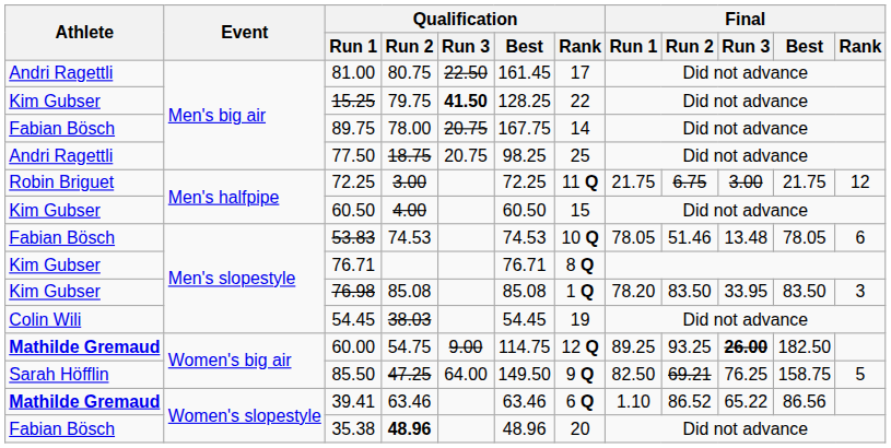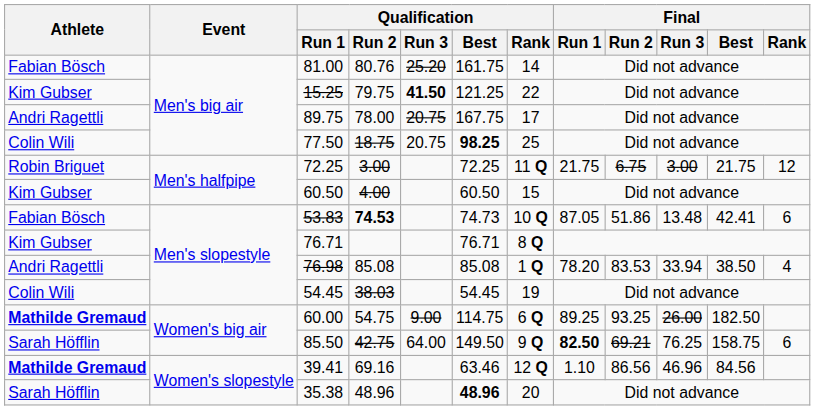 <table class=wikitable style=font-size:90%;text-align:center>
 <tr>
 <th rowspan=2>Athlete</th>
 <th rowspan=2>Event</th>
 <th colspan=5>Qualification</th>
 <th colspan=5>Final</th>
 </tr>
 <tr>
 <th>Run 1</th>
 <th>Run 2</th>
 <th>Run 3</th>
 <th>Best</th>
 <th>Rank</th>
 <th>Run 1</th>
 <th>Run 2</th>
 <th>Run 3</th>
 <th>Best</th>
 <th>Rank</th>
 </tr>
 <tr>
-<td align=left><a href='#'>Andri Ragettli</a></td>
+<td align=left><a href='#'>Fabian Bösch</a></td>
 <td rowspan=4 align=left><a href='#'>Men's big air</a></td>
 <td>81.00</td>
-<td>80.75</td>
-<td><s>22.50</s></td>
-<td>161.45</td>
-<td>17</td>
+<td>80.76</td>
+<td><s>25.20</s></td>
+<td>161.75</td>
+<td>14</td>
 <td colspan=5>Did not advance</td>
 </tr>
 <tr>
 <td align=left><a href='#'>Kim Gubser</a></td>
 <td><s>15.25</s></td>
 <td>79.75</td>
 <td><strong>41.50</strong></td>
-<td>128.25</td>
+<td>121.25</td>
 <td>22</td>
 <td colspan=5>Did not advance</td>
 </tr>
 <tr>
-<td align=left><a href='#'>Fabian Bösch</a></td>
+<td align=left><a href='#'>Andri Ragettli</a></td>
 <td>89.75</td>
 <td>78.00</td>
 <td><s>20.75</s></td>
 <td>167.75</td>
-<td>14</td>
+<td>17</td>
 <td colspan=5>Did not advance</td>
 </tr>
 <tr>
-<td align=left><a href='#'>Andri Ragettli</a></td>
+<td align=left><a href='#'>Colin Wili</a></td>
 <td>77.50</td>
 <td><s>18.75</s></td>
 <td>20.75</td>
-<td>98.25</td>
+<td><strong>98.25</strong></td>
 <td>25</td>
 <td colspan=5>Did not advance</td>
 </tr>
 <tr>
 <td align=left><a href='#'>Robin Briguet</a></td>
 <td rowspan=2 align=left><a href='#'>Men's halfpipe</a></td>
 <td>72.25</td>
 <td><s>3.00</s></td>
 <td></td>
 <td>72.25</td>
 <td>11 <strong>Q</strong></td>
 <td>21.75</td>
 <td><s>6.75</s></td>
 <td><s>3.00</s></td>
 <td>21.75</td>
 <td>12</td>
 </tr>
 <tr>
 <td align=left><a href='#'>Kim Gubser</a></td>
 <td>60.50</td>
 <td><s>4.00</s></td>
 <td></td>
 <td>60.50</td>
 <td>15</td>
 <td colspan=5>Did not advance</td>
 </tr>
 <tr>
 <td align=left><a href='#'>Fabian Bösch</a></td>
 <td rowspan=4 align=left><a href='#'>Men's slopestyle</a></td>
 <td><s>53.83</s></td>
-<td>74.53</td>
+<td><strong>74.53</strong></td>
 <td></td>
-<td>74.53</td>
+<td>74.73</td>
 <td>10 <strong>Q</strong></td>
-<td>78.05</td>
-<td>51.46</td>
+<td>87.05</td>
+<td>51.86</td>
 <td>13.48</td>
-<td>78.05</td>
+<td>42.41</td>
 <td>6</td>
 </tr>
 <tr>
 <td align=left><a href='#'>Kim Gubser</a></td>
 <td>76.71</td>
 <td><s></s></td>
 <td></td>
 <td>76.71</td>
 <td>8 <strong>Q</strong></td>
 <td colspan=5></td>
 </tr>
 <tr>
-<td align=left><a href='#'>Kim Gubser</a></td>
+<td align=left><a href='#'>Andri Ragettli</a></td>
 <td><s>76.98</s></td>
 <td>85.08</td>
 <td></td>
 <td>85.08</td>
 <td>1 <strong>Q</strong></td>
 <td>78.20</td>
-<td>83.50</td>
-<td>33.95</td>
-<td>83.50</td>
-<td>3</td>
+<td>83.53</td>
+<td>33.94</td>
+<td>38.50</td>
+<td>4</td>
 </tr>
 <tr>
 <td align=left><a href='#'>Colin Wili</a></td>
 <td>54.45</td>
 <td><s>38.03</s></td>
 <td></td>
 <td>54.45</td>
 <td>19</td>
 <td colspan=5>Did not advance</td>
 </tr>
 <tr>
 <td align="left"><strong><a href='#'>Mathilde Gremaud</a></strong></td>
 <td rowspan=2 align=left><a href='#'>Women's big air</a></td>
 <td>60.00</td>
 <td>54.75</td>
 <td><s>9.00</s></td>
 <td>114.75</td>
-<td>12 <strong>Q</strong></td>
+<td>6 <strong>Q</strong></td>
 <td>89.25</td>
 <td>93.25</td>
-<td><strong><s>26.00</s></strong></td>
+<td><s>26.00</s></td>
 <td>182.50</td>
 <td></td>
 </tr>
 <tr>
 <td align=left><a href='#'>Sarah Höfflin</a></td>
 <td>85.50</td>
-<td><s>47.25</s></td>
+<td><s>42.75</s></td>
 <td>64.00</td>
 <td>149.50</td>
 <td>9 <strong>Q</strong></td>
-<td>82.50</td>
+<td><strong>82.50</strong></td>
 <td><s>69.21</s></td>
 <td>76.25</td>
 <td>158.75</td>
-<td>5</td>
+<td>6</td>
 </tr>
 <tr>
 <td align=left><strong><a href='#'>Mathilde Gremaud</a></strong></td>
 <td rowspan=2 align=left><a href='#'>Women's slopestyle</a></td>
 <td>39.41</td>
-<td>63.46</td>
+<td>69.16</td>
 <td></td>
 <td>63.46</td>
-<td>6 <strong>Q</strong></td>
+<td>12 <strong>Q</strong></td>
 <td>1.10</td>
-<td>86.52</td>
-<td>65.22</td>
 <td>86.56</td>
+<td>46.96</td>
+<td>84.56</td>
 <td></td>
 </tr>
 <tr>
-<td align=left><a href='#'>Fabian Bösch</a></td>
+<td align=left><a href='#'>Sarah Höfflin</a></td>
 <td>35.38</td>
+<td>48.96</td>
+<td></td>
 <td><strong>48.96</strong></td>
-<td></td>
-<td>48.96</td>
 <td>20</td>
 <td colspan=5>Did not advance</td>
 </tr>
 </table>
